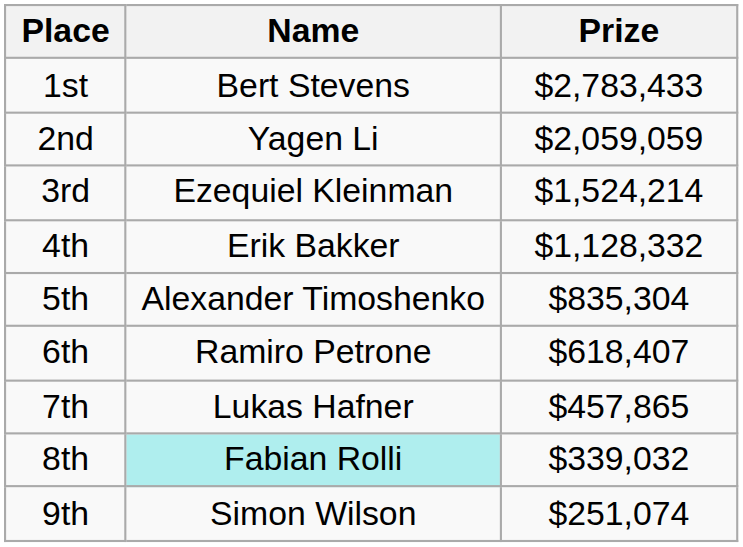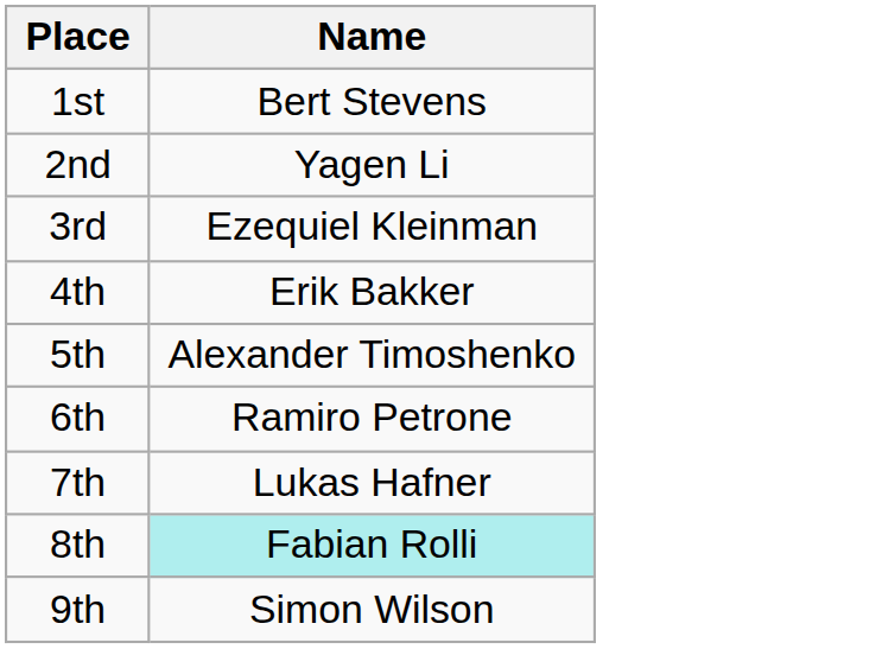 <table class="wikitable">
 <tr>
 <th width="50">Place</th>
 <th width="170">Name</th>
-<th width="105">Prize</th>
 </tr>
 <tr>
 <td align=center>1st</td>
 <td align=center> Bert Stevens</td>
-<td align=center>$2,783,433</td>
 </tr>
 <tr>
 <td align=center>2nd</td>
 <td align=center> Yagen Li</td>
-<td align=center>$2,059,059</td>
 </tr>
 <tr>
 <td align=center>3rd</td>
 <td align=center> Ezequiel Kleinman</td>
-<td align=center>$1,524,214</td>
 </tr>
 <tr>
 <td align=center>4th</td>
 <td align=center> Erik Bakker</td>
-<td align=center>$1,128,332</td>
 </tr>
 <tr>
 <td align=center>5th</td>
 <td align=center> Alexander Timoshenko</td>
-<td align=center>$835,304</td>
 </tr>
 <tr>
 <td align=center>6th</td>
 <td align=center> Ramiro Petrone</td>
-<td align=center>$618,407</td>
 </tr>
 <tr>
 <td align=center>7th</td>
 <td align=center> Lukas Hafner</td>
-<td align=center>$457,865</td>
 </tr>
 <tr>
 <td align=center>8th</td>
 <td align=center style="background: paleturquoise;"> Fabian Rolli</td>
-<td align=center>$339,032</td>
 </tr>
 <tr>
 <td align=center>9th</td>
 <td align=center> Simon Wilson</td>
-<td align=center>$251,074</td>
 </tr>
 </table>
